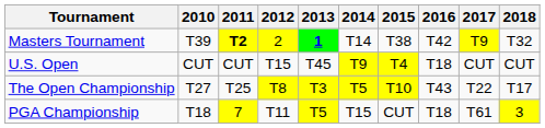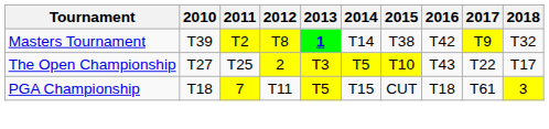 <table class="wikitable" style="font-size:95%;text-align:center;">
 <tr>
 <th>Tournament</th>
 <th>2010</th>
 <th>2011</th>
 <th>2012</th>
 <th>2013</th>
 <th>2014</th>
 <th>2015</th>
 <th>2016</th>
 <th>2017</th>
 <th>2018</th>
 </tr>
 <tr>
 <td align=left><a href='#'>Masters Tournament</a></td>
 <td>T39</td>
-<td style="background:yellow;"><strong>T2</strong></td>
-<td style="background:yellow;">2</td>
+<td style="background:yellow;">T2</td>
+<td style="background:yellow;">T8</td>
 <td style="background:lime;"><strong><a href='#'>1</a></strong></td>
 <td>T14</td>
 <td>T38</td>
 <td>T42</td>
 <td style="background:yellow;">T9</td>
 <td>T32</td>
 </tr>
 <tr>
-<td align=left><a href='#'>U.S. Open</a></td>
-<td>CUT</td>
-<td>CUT</td>
-<td>T15</td>
-<td>T45</td>
-<td style="background:yellow;">T9</td>
-<td style="background:yellow;">T4</td>
-<td>T18</td>
-<td>CUT</td>
-<td>CUT</td>
-</tr>
-<tr>
 <td align=left><a href='#'>The Open Championship</a></td>
 <td>T27</td>
 <td>T25</td>
-<td style="background:yellow;">T8</td>
+<td style="background:yellow;">2</td>
 <td style="background:yellow;">T3</td>
 <td style="background:yellow;">T5</td>
 <td style="background:yellow;">T10</td>
 <td>T43</td>
 <td>T22</td>
 <td>T17</td>
 </tr>
 <tr>
 <td align=left><a href='#'>PGA Championship</a></td>
 <td>T18</td>
 <td style="background:yellow;">7</td>
 <td>T11</td>
 <td style="background:yellow;">T5</td>
 <td>T15</td>
 <td>CUT</td>
 <td>T18</td>
 <td>T61</td>
 <td style="background:yellow;">3</td>
 </tr>
 </table>
